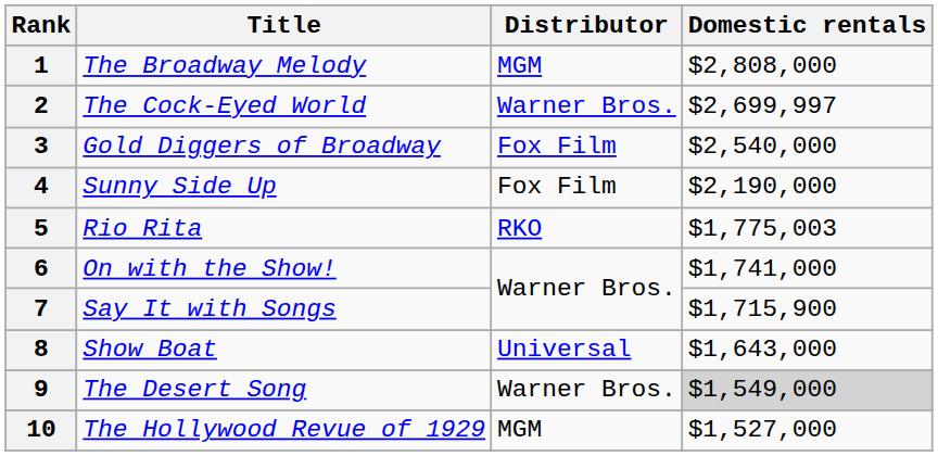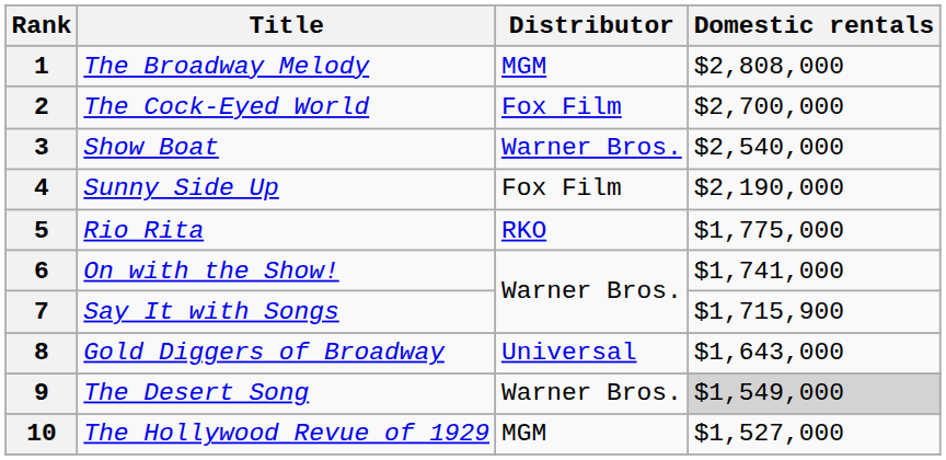 <table class="wikitable sortable" style="margin:auto; margin:auto;">
 <tr>
 <th>Rank</th>
 <th>Title</th>
 <th>Distributor</th>
 <th>Domestic rentals</th>
 </tr>
 <tr>
 <th style="text-align:center;"><strong>1</strong></th>
 <td><em><a href='#'>The Broadway Melody</a></em></td>
 <td><a href='#'>MGM</a></td>
 <td>$2,808,000</td>
 </tr>
 <tr>
 <th style="text-align:center;"><strong>2</strong></th>
 <td><em><a href='#'>The Cock-Eyed World</a></em></td>
-<td><a href='#'>Warner Bros.</a></td>
-<td>$2,699,997</td>
+<td><a href='#'>Fox Film</a></td>
+<td>$2,700,000</td>
 </tr>
 <tr>
 <th style="text-align:center;"><strong>3</strong></th>
-<td><em><a href='#'>Gold Diggers of Broadway</a></em></td>
-<td><a href='#'>Fox Film</a></td>
+<td><em><a href='#'>Show Boat</a></em></td>
+<td><a href='#'>Warner Bros.</a></td>
 <td>$2,540,000</td>
 </tr>
 <tr>
 <th style="text-align:center;"><strong>4</strong></th>
 <td><em><a href='#'>Sunny Side Up</a></em></td>
 <td>Fox Film</td>
 <td>$2,190,000</td>
 </tr>
 <tr>
 <th style="text-align:center;"><strong>5</strong></th>
 <td><em><a href='#'>Rio Rita</a></em></td>
 <td><a href='#'>RKO</a></td>
-<td>$1,775,003</td>
+<td>$1,775,000</td>
 </tr>
 <tr>
 <th style="text-align:center;"><strong>6</strong></th>
 <td><em><a href='#'>On with the Show!</a></em></td>
 <td rowspan="2">Warner Bros.</td>
 <td>$1,741,000</td>
 </tr>
 <tr>
 <th style="text-align:center;"><strong>7</strong></th>
 <td><em><a href='#'>Say It with Songs</a></em></td>
 <td>$1,715,900</td>
 </tr>
 <tr>
 <th style="text-align:center;"><strong>8</strong></th>
-<td><em><a href='#'>Show Boat</a></em></td>
+<td><em><a href='#'>Gold Diggers of Broadway</a></em></td>
 <td><a href='#'>Universal</a></td>
 <td>$1,643,000</td>
 </tr>
 <tr>
 <th style="text-align:center;"><strong>9</strong></th>
 <td><em><a href='#'>The Desert Song</a></em></td>
 <td>Warner Bros.</td>
 <td style="background: lightgrey;">$1,549,000</td>
 </tr>
 <tr>
 <th style="text-align:center;"><strong>10</strong></th>
 <td><em><a href='#'>The Hollywood Revue of 1929</a></em></td>
 <td>MGM</td>
 <td>$1,527,000</td>
 </tr>
 </table>
